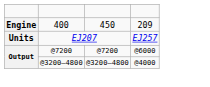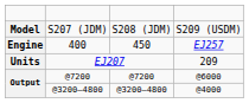 <table class="wikitable floatright" style="font-size:100%;text-align:center;">
 <tr>
 <td></td>
 <td><br></td>
 <td><br></td>
 <td></td>
 </tr>
 <tr>
+<th>Model</th>
+<td>S207 (JDM)</td>
+<td>S208 (JDM)</td>
+<td>S209 (USDM)</td>
+</tr>
+<tr>
 <th>Engine</th>
 <td>400</td>
 <td>450</td>
-<td>209</td>
+<td><a href='#'><em>EJ257</em></a></td>
 </tr>
 <tr>
 <th>Units</th>
 <td colspan=2><a href='#'><em>EJ207</em></a></td>
-<td><a href='#'><em>EJ257</em></a></td>
+<td>209</td>
 </tr>
 <tr style="font-size:85%;">
 <th rowspan=2>Output</th>
 <td> @7200</td>
 <td> @7200</td>
 <td> @6000</td>
 </tr>
 <tr style="font-size:85%;">
 <td> @3200–4800</td>
 <td> @3200–4800</td>
 <td> @4000</td>
 </tr>
 </table>
